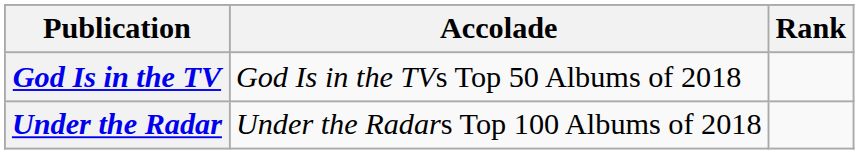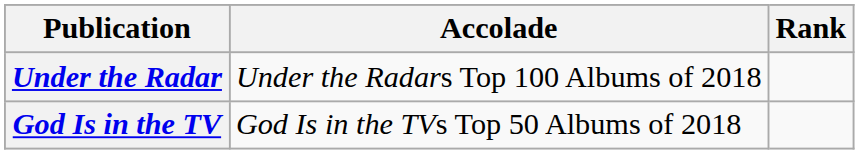 <table class="wikitable sortable plainrowheaders">
 <tr>
 <th scope="col">Publication</th>
 <th scope="col">Accolade</th>
 <th scope="col">Rank</th>
 </tr>
 <tr>
+<th scope="row"><em><a href='#'>Under the Radar</a></em></th>
+<td><em>Under the Radar</em>s Top 100 Albums of 2018</td>
+<td></td>
+</tr>
+<tr>
 <th scope="row"><em><a href='#'>God Is in the TV</a></em></th>
 <td><em>God Is in the TV</em>s Top 50 Albums of 2018</td>
 <td></td>
 </tr>
-<tr>
-<th scope="row"><em><a href='#'>Under the Radar</a></em></th>
-<td><em>Under the Radar</em>s Top 100 Albums of 2018</td>
-<td></td>
-</tr>
 </table>
